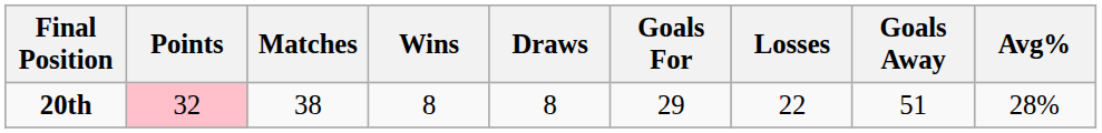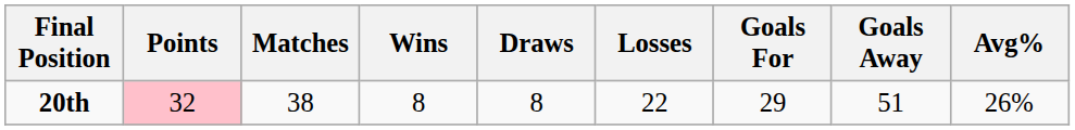 <table class="wikitable" style="font-size: 95%; text-align: center;">
 <tr>
 <th width=60>Final Position</th>
 <th width=60>Points</th>
 <th width=60>Matches</th>
 <th width=60>Wins</th>
 <th width=60>Draws</th>
+<th width=60>Losses</th>
 <th width=60>Goals For</th>
-<th width=60>Losses</th>
 <th width=60>Goals Away</th>
 <th width=60>Avg%</th>
 </tr>
 <tr>
 <td><strong>20th</strong></td>
 <td style="background: pink;">32</td>
 <td>38</td>
 <td>8</td>
 <td>8</td>
+<td>22</td>
 <td>29</td>
-<td>22</td>
 <td>51</td>
-<td>28%</td>
+<td>26%</td>
 </tr>
 </table>
